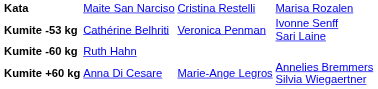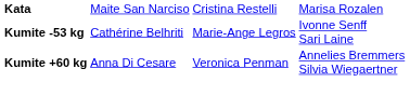 <table>
 <tr>
 <td><strong>Kata</strong></td>
 <td> <a href='#'>Maite San Narciso</a></td>
 <td> <a href='#'>Cristina Restelli</a></td>
 <td> <a href='#'>Marisa Rozalen</a></td>
 </tr>
 <tr>
 <td><strong>Kumite -53 kg</strong></td>
 <td> <a href='#'>Cathérine Belhriti</a></td>
-<td> <a href='#'>Veronica Penman</a></td>
+<td> <a href='#'>Marie-Ange Legros</a></td>
 <td> <a href='#'>Ivonne Senff</a> <br>  <a href='#'>Sari Laine</a></td>
-</tr>
-<tr>
-<td><strong>Kumite -60 kg</strong></td>
-<td> <a href='#'>Ruth Hahn</a></td>
-<td></td>
-<td>  <br> </td>
 </tr>
 <tr>
 <td><strong>Kumite +60 kg</strong></td>
 <td> <a href='#'>Anna Di Cesare</a></td>
-<td> <a href='#'>Marie-Ange Legros</a></td>
+<td> <a href='#'>Veronica Penman</a></td>
 <td> <a href='#'>Annelies Bremmers</a> <br>  <a href='#'>Silvia Wiegaertner</a></td>
 </tr>
 </table>
